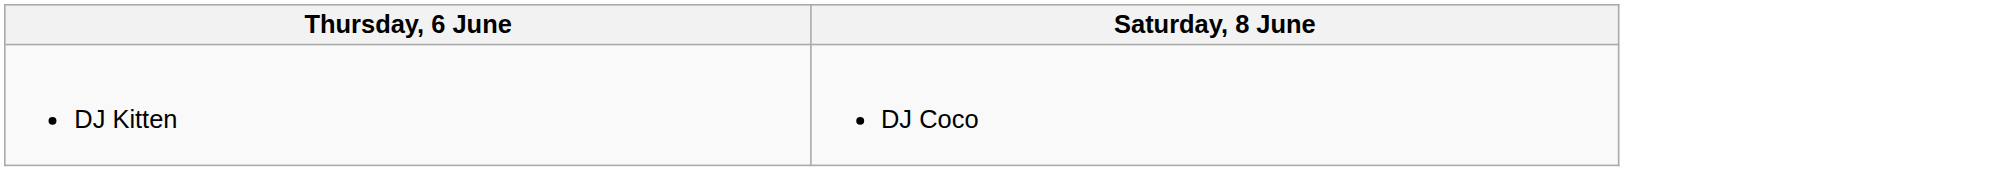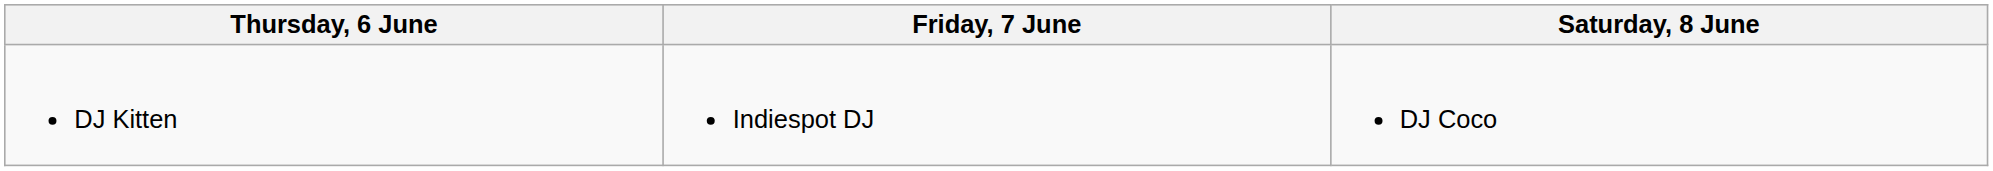 <table class="wikitable">
 <tr>
 <th width="500">Thursday, 6 June</th>
+<th width="500">Friday, 7 June</th>
 <th width="500">Saturday, 8 June</th>
 </tr>
 <tr valign="top">
 <td><br><ul><li>DJ Kitten</li></ul></td>
+<td><br><ul><li>Indiespot DJ</li></ul></td>
 <td><br><ul><li>DJ Coco</li></ul></td>
 </tr>
 </table>
